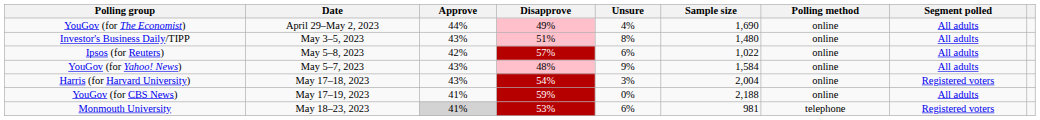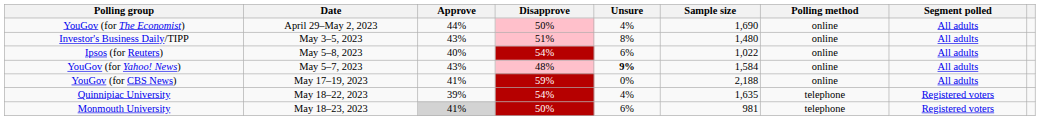 <table class="wikitable sortable" style="text-align:center;line-height:14px;width: 80%;">
 <tr>
 <th class="unsortable">Polling group</th>
 <th>Date</th>
 <th>Approve</th>
 <th>Disapprove</th>
 <th>Unsure</th>
 <th>Sample size</th>
 <th>Polling method</th>
 <th class="unsortable">Segment polled</th>
 <th class="unsortable"></th>
 </tr>
 <tr>
 <td><a href='#'>YouGov</a> (for <em><a href='#'>The Economist</a></em>)</td>
 <td>April 29–May 2, 2023</td>
 <td>44%</td>
-<td style="background: pink; color: black">49%</td>
+<td style="background: pink; color: black">50%</td>
 <td>4%</td>
 <td align=right>1,690</td>
 <td>online</td>
 <td><a href='#'>All adults</a></td>
 <td></td>
 </tr>
 <tr>
 <td><a href='#'>Investor's Business Daily</a>/TIPP</td>
 <td>May 3–5, 2023</td>
 <td>43%</td>
 <td style="background: pink; color: black">51%</td>
 <td>8%</td>
 <td align=right>1,480</td>
 <td>online</td>
 <td><a href='#'>All adults</a></td>
 <td></td>
 </tr>
 <tr>
 <td><a href='#'>Ipsos</a> (for <a href='#'>Reuters</a>)</td>
 <td>May 5–8, 2023</td>
-<td>42%</td>
-<td style="background: #B60000; color: white">57%</td>
+<td>40%</td>
+<td style="background: #B60000; color: white">54%</td>
 <td>6%</td>
 <td align=right>1,022</td>
 <td>online</td>
 <td><a href='#'>All adults</a></td>
 <td></td>
 </tr>
 <tr>
 <td><a href='#'>YouGov</a> (for <em><a href='#'>Yahoo! News</a></em>)</td>
 <td>May 5–7, 2023</td>
 <td>43%</td>
 <td style="background: pink; color: black">48%</td>
-<td>9%</td>
+<td><strong>9%</strong></td>
 <td align=right>1,584</td>
 <td>online</td>
 <td><a href='#'>All adults</a></td>
-<td></td>
-</tr>
-<tr>
-<td rowspan="1"><a href='#'>Harris</a> (for <a href='#'>Harvard University</a>)</td>
-<td>May 17–18, 2023</td>
-<td>43%</td>
-<td style="background: #B60000; color: white">54%</td>
-<td>3%</td>
-<td align=right>2,004</td>
-<td>online</td>
-<td rowspan="1"><a href='#'>Registered voters</a></td>
 <td></td>
 </tr>
 <tr>
 <td><a href='#'>YouGov</a> (for <a href='#'>CBS News</a>)</td>
 <td>May 17–19, 2023</td>
 <td>41%</td>
 <td style="background: #B60000; color: white">59%</td>
 <td>0%</td>
 <td align=right>2,188</td>
 <td>online</td>
 <td><a href='#'>All adults</a></td>
 <td></td>
 </tr>
 <tr>
+<td><a href='#'>Quinnipiac University</a></td>
+<td>May 18–22, 2023</td>
+<td>39%</td>
+<td style="background: #B60000; color: white">54%</td>
+<td>4%</td>
+<td align=right>1,635</td>
+<td>telephone</td>
+<td><a href='#'>Registered voters</a></td>
+<td></td>
+</tr>
+<tr>
 <td><a href='#'>Monmouth University</a></td>
 <td>May 18–23, 2023</td>
 <td style="background: lightgrey;">41%</td>
-<td style="background: #B60000; color: white">53%</td>
+<td style="background: #B60000; color: white">50%</td>
 <td>6%</td>
 <td align=right>981</td>
 <td>telephone</td>
 <td><a href='#'>Registered voters</a></td>
 <td></td>
 </tr>
 </table>
